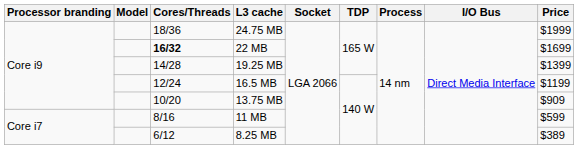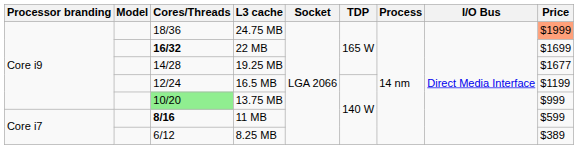 <table class="wikitable">
 <tr>
 <th>Processor branding</th>
 <th>Model</th>
 <th>Cores/Threads</th>
 <th>L3 cache</th>
 <th>Socket</th>
 <th>TDP</th>
 <th>Process</th>
 <th>I/O Bus</th>
 <th>Price</th>
 </tr>
 <tr>
 <td rowspan="5">Core i9</td>
 <td></td>
 <td>18/36</td>
 <td>24.75 MB</td>
 <td rowspan="7">LGA 2066</td>
 <td rowspan="3">165 W</td>
 <td rowspan="7">14 nm</td>
 <td rowspan="7"><a href='#'>Direct Media Interface</a></td>
-<td>$1999</td>
+<td style="background: lightsalmon;">$1999</td>
 </tr>
 <tr>
 <td></td>
 <td><strong>16/32</strong></td>
 <td>22 MB</td>
 <td>$1699</td>
 </tr>
 <tr>
 <td></td>
 <td>14/28</td>
 <td>19.25 MB</td>
-<td>$1399</td>
+<td>$1677</td>
 </tr>
 <tr>
 <td></td>
 <td>12/24</td>
 <td>16.5 MB</td>
 <td rowspan="4">140 W</td>
 <td>$1199</td>
 </tr>
 <tr>
 <td></td>
-<td>10/20</td>
+<td style="background: lightgreen;">10/20</td>
 <td>13.75 MB</td>
-<td>$909</td>
+<td>$999</td>
 </tr>
 <tr>
 <td rowspan="2">Core i7</td>
 <td></td>
-<td>8/16</td>
+<td><strong>8/16</strong></td>
 <td>11 MB</td>
 <td>$599</td>
 </tr>
 <tr>
 <td></td>
 <td>6/12</td>
 <td>8.25 MB</td>
 <td>$389</td>
 </tr>
 </table>
